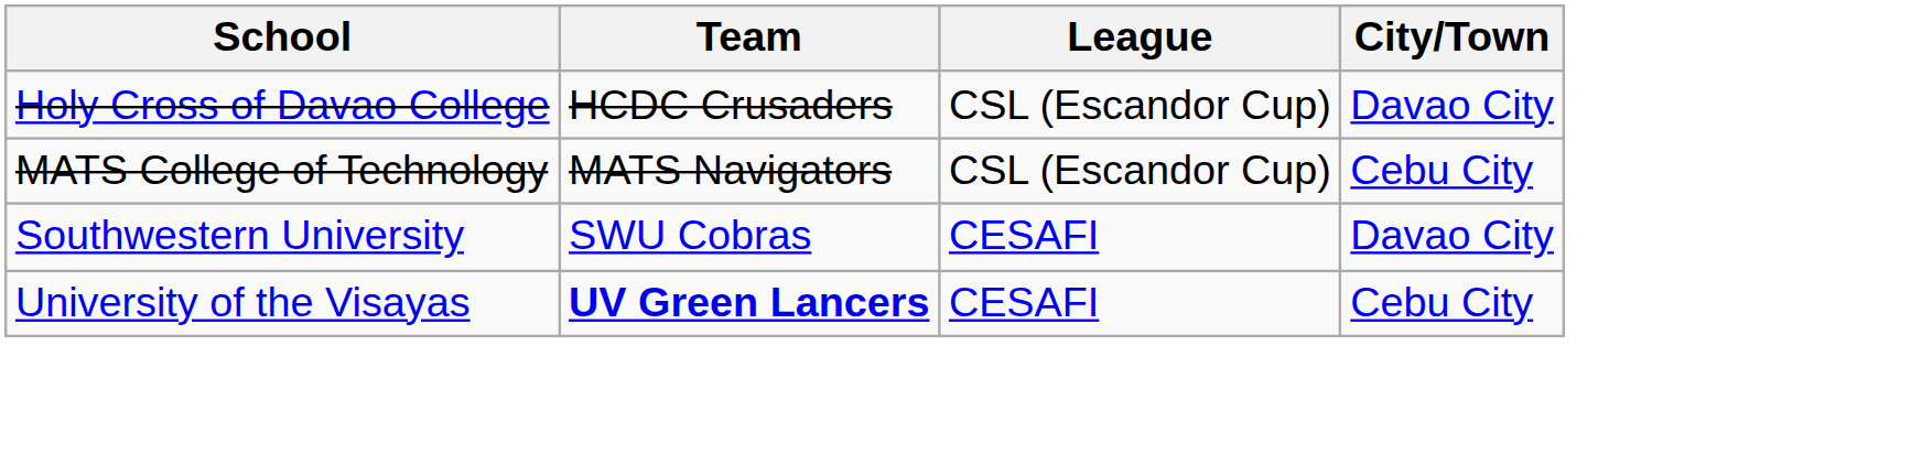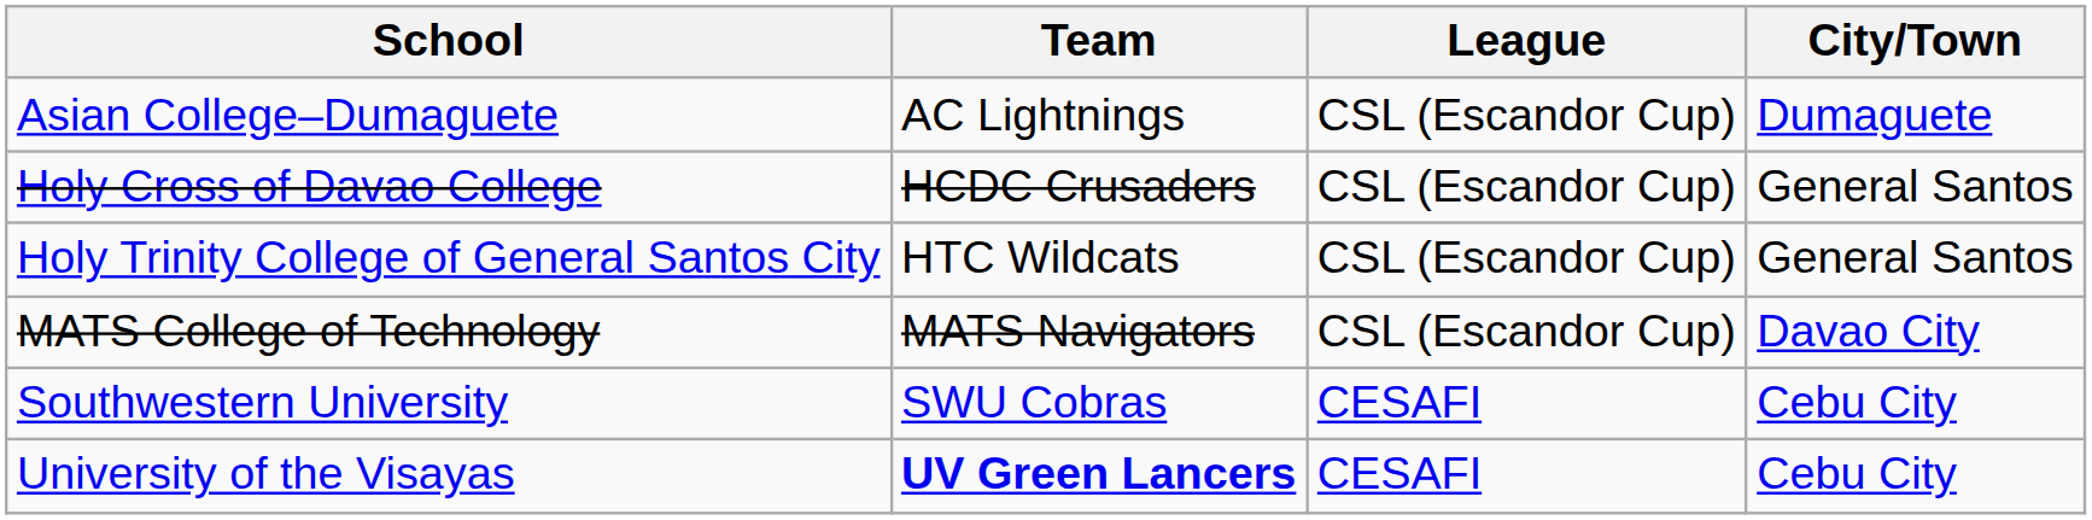 <table class="wikitable">
 <tr>
 <th>School</th>
 <th>Team</th>
 <th>League</th>
 <th>City/Town</th>
 </tr>
 <tr>
+<td><a href='#'>Asian College–Dumaguete</a></td>
+<td>AC Lightnings</td>
+<td>CSL (Escandor Cup)</td>
+<td><a href='#'>Dumaguete</a></td>
+</tr>
+<tr>
 <td><s><a href='#'>Holy Cross of Davao College</a></s></td>
 <td><s>HCDC Crusaders</s></td>
 <td>CSL (Escandor Cup)</td>
-<td><a href='#'>Davao City</a></td>
+<td>General Santos</td>
+</tr>
+<tr>
+<td><a href='#'>Holy Trinity College of General Santos City</a></td>
+<td>HTC Wildcats</td>
+<td>CSL (Escandor Cup)</td>
+<td>General Santos</td>
 </tr>
 <tr>
 <td><s>MATS College of Technology</s></td>
 <td><s>MATS Navigators</s></td>
 <td>CSL (Escandor Cup)</td>
-<td><a href='#'>Cebu City</a></td>
+<td><a href='#'>Davao City</a></td>
 </tr>
 <tr>
 <td><a href='#'>Southwestern University</a></td>
 <td><a href='#'>SWU Cobras</a></td>
 <td><a href='#'>CESAFI</a></td>
-<td><a href='#'>Davao City</a></td>
+<td><a href='#'>Cebu City</a></td>
 </tr>
 <tr>
 <td><a href='#'>University of the Visayas</a></td>
 <td><strong><a href='#'>UV Green Lancers</a></strong></td>
 <td><a href='#'>CESAFI</a></td>
 <td><a href='#'>Cebu City</a></td>
 </tr>
 </table>
